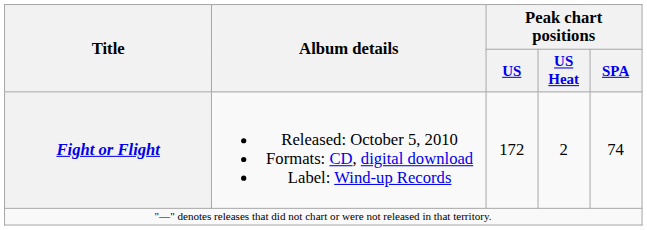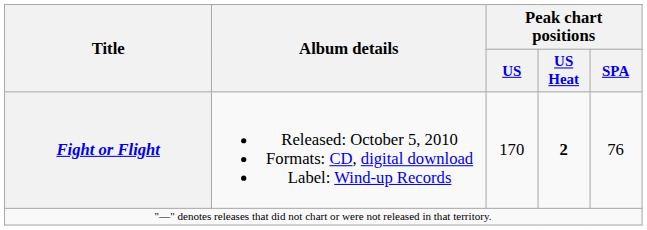 <table class="wikitable plainrowheaders" style="text-align:center;">
 <tr>
 <th scope="col" rowspan="2" style="width:12em;">Title</th>
 <th scope="col" rowspan="2" style="width:16em;">Album details</th>
 <th scope="col" colspan="3">Peak chart<br>positions</th>
 </tr>
 <tr>
 <th scope="col" style="width:3em;font-size:90%;"><a href='#'>US</a><br></th>
 <th scope="col" style="width:3em;font-size:90%;"><a href='#'>US<br>Heat</a><br></th>
 <th scope="col" style="width:3em;font-size:90%;"><a href='#'>SPA</a><br></th>
 </tr>
 <tr>
 <th scope="row"><em><a href='#'>Fight or Flight</a></em></th>
 <td><br><ul><li>Released: October 5, 2010</li><li>Formats: <a href='#'>CD</a>, <a href='#'>digital download</a></li><li>Label: <a href='#'>Wind-up Records</a></li></ul></td>
-<td>172</td>
-<td>2</td>
-<td>74</td>
+<td>170</td>
+<td><strong>2</strong></td>
+<td>76</td>
 </tr>
 <tr>
 <td align="center" colspan="14" style="font-size:8pt">"—" denotes releases that did not chart or were not released in that territory.</td>
 </tr>
 </table>
